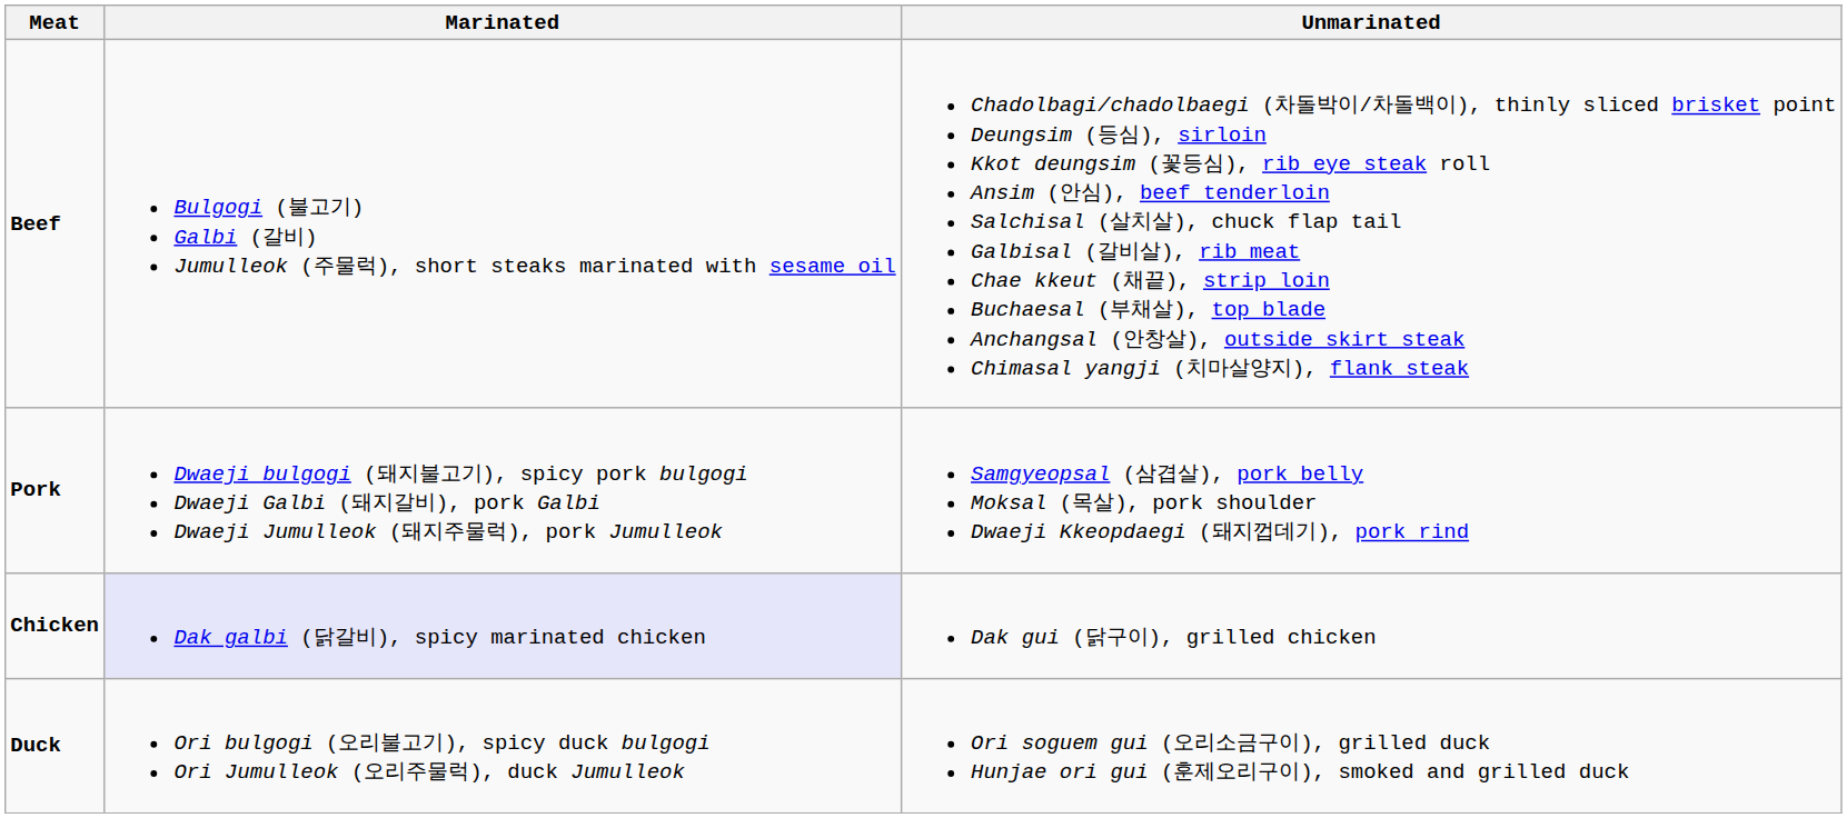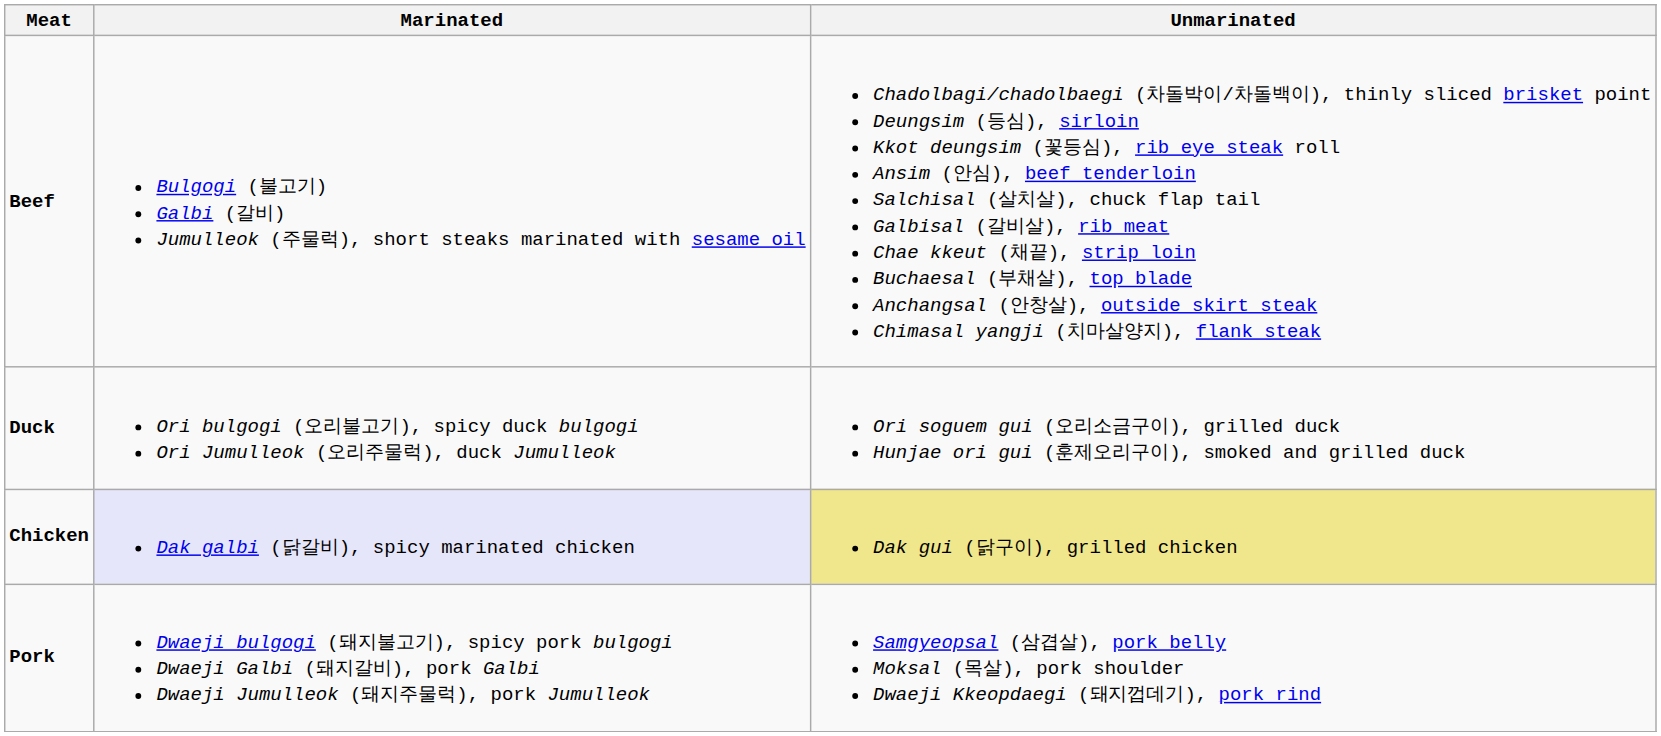 <table class="wikitable">
 <tr>
 <th>Meat</th>
 <th>Marinated</th>
 <th>Unmarinated</th>
 </tr>
 <tr>
 <td><strong>Beef</strong></td>
 <td><br><ul><li><em><a href='#'>Bulgogi</a></em> (불고기)</li><li><em><a href='#'>Galbi</a></em> (갈비)</li><li><em>Jumulleok</em> (주물럭), short steaks marinated with <a href='#'>sesame oil</a></li></ul></td>
 <td><br><ul><li><em>Chadolbagi/chadolbaegi</em> (차돌박이/차돌백이), thinly sliced <a href='#'>brisket</a> point</li><li><em>Deungsim</em> (등심), <a href='#'>sirloin</a></li><li><em>Kkot deungsim</em> (꽃등심), <a href='#'>rib eye steak</a> roll</li><li><em>Ansim</em> (안심), <a href='#'>beef tenderloin</a></li><li><em>Salchisal</em> (살치살), chuck flap tail</li><li><em>Galbisal</em> (갈비살), <a href='#'>rib meat</a></li><li><em>Chae kkeut</em> (채끝), <a href='#'>strip loin</a></li><li><em>Buchaesal</em> (부채살), <a href='#'>top blade</a></li><li><em>Anchangsal</em> (안창살), <a href='#'>outside skirt steak</a></li><li><em>Chimasal yangji</em> (치마살양지), <a href='#'>flank steak</a></li></ul></td>
 </tr>
 <tr>
+<td><strong>Duck</strong></td>
+<td><br><ul><li><em>Ori bulgogi</em> (오리불고기), spicy duck <em>bulgogi</em></li><li><em>Ori Jumulleok</em> (오리주물럭), duck <em>Jumulleok</em></li></ul></td>
+<td><br><ul><li><em>Ori soguem gui</em> (오리소금구이), grilled duck</li><li><em>Hunjae ori gui</em> (훈제오리구이), smoked and grilled duck</li></ul></td>
+</tr>
+<tr>
+<td><strong>Chicken</strong></td>
+<td style="background: lavender;"><br><ul><li><em><a href='#'>Dak galbi</a></em> (닭갈비), spicy marinated chicken</li></ul></td>
+<td style="background: khaki;"><br><ul><li><em>Dak gui</em> (닭구이), grilled chicken</li></ul></td>
+</tr>
+<tr>
 <td><strong>Pork</strong></td>
 <td><br><ul><li><em><a href='#'>Dwaeji bulgogi</a></em> (돼지불고기), spicy pork <em>bulgogi</em></li><li><em>Dwaeji Galbi</em> (돼지갈비), pork <em>Galbi</em></li><li><em>Dwaeji Jumulleok</em> (돼지주물럭), pork <em>Jumulleok</em></li></ul></td>
 <td><br><ul><li><em><a href='#'>Samgyeopsal</a></em> (삼겹살), <a href='#'>pork belly</a></li><li><em>Moksal</em> (목살), pork shoulder</li><li><em>Dwaeji Kkeopdaegi</em> (돼지껍데기), <a href='#'>pork rind</a></li></ul></td>
 </tr>
 <tr>
-<td><strong>Chicken</strong></td>
-<td style="background: lavender;"><br><ul><li><em><a href='#'>Dak galbi</a></em> (닭갈비), spicy marinated chicken</li></ul></td>
-<td><br><ul><li><em>Dak gui</em> (닭구이), grilled chicken</li></ul></td>
-</tr>
-<tr>
-<td><strong>Duck</strong></td>
-<td><br><ul><li><em>Ori bulgogi</em> (오리불고기), spicy duck <em>bulgogi</em></li><li><em>Ori Jumulleok</em> (오리주물럭), duck <em>Jumulleok</em></li></ul></td>
-<td><br><ul><li><em>Ori soguem gui</em> (오리소금구이), grilled duck</li><li><em>Hunjae ori gui</em> (훈제오리구이), smoked and grilled duck</li></ul></td>
-</tr>
-<tr>
 </tr>
 </table>
